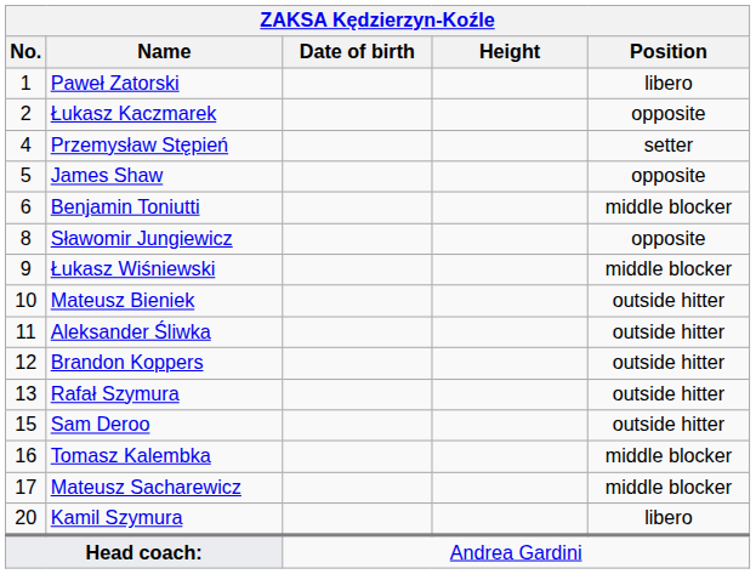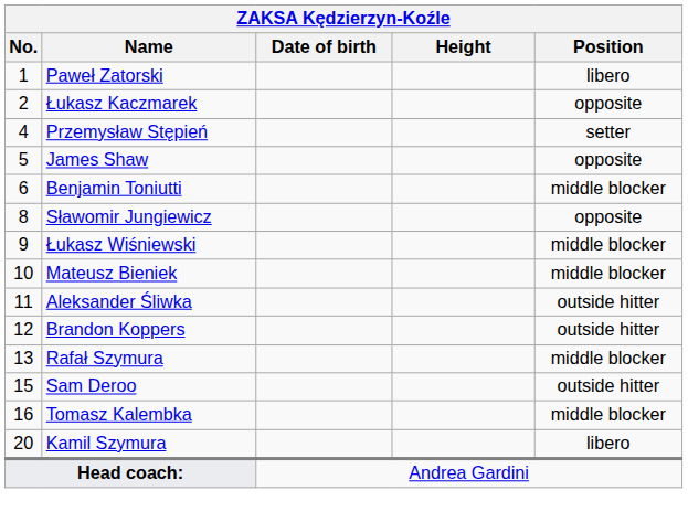 <table class="wikitable collapsible collapsed" style="font-size:100%; text-align:center">
 <tr>
 <th colspan=5 style="width:30em"><a href='#'>ZAKSA Kędzierzyn-Koźle</a></th>
 </tr>
 <tr>
 <th>No.</th>
 <th style="width:15em">Name</th>
 <th style="width:10em">Date of birth</th>
 <th style="width:10em">Height</th>
 <th style="width:10em">Position</th>
 </tr>
 <tr>
 <td>1</td>
 <td align=left> <a href='#'>Paweł Zatorski</a></td>
 <td align=right></td>
 <td></td>
 <td>libero</td>
 </tr>
 <tr>
 <td>2</td>
 <td align=left> <a href='#'>Łukasz Kaczmarek</a></td>
 <td align=right></td>
 <td></td>
 <td>opposite</td>
 </tr>
 <tr>
 <td>4</td>
 <td align=left> <a href='#'>Przemysław Stępień</a></td>
 <td align=right></td>
 <td></td>
 <td>setter</td>
 </tr>
 <tr>
 <td>5</td>
 <td align=left> <a href='#'>James Shaw</a></td>
 <td align=right></td>
 <td></td>
 <td>opposite</td>
 </tr>
 <tr>
 <td>6</td>
 <td align=left> <a href='#'>Benjamin Toniutti</a></td>
 <td align=right></td>
 <td></td>
 <td>middle blocker</td>
 </tr>
 <tr>
 <td>8</td>
 <td align=left> <a href='#'>Sławomir Jungiewicz</a></td>
 <td align=right></td>
 <td></td>
 <td>opposite</td>
 </tr>
 <tr>
 <td>9</td>
 <td align=left> <a href='#'>Łukasz Wiśniewski</a></td>
 <td align=right></td>
 <td></td>
 <td>middle blocker</td>
 </tr>
 <tr>
 <td>10</td>
 <td align=left> <a href='#'>Mateusz Bieniek</a></td>
 <td align=right></td>
 <td></td>
-<td>outside hitter</td>
+<td>middle blocker</td>
 </tr>
 <tr>
 <td>11</td>
 <td align=left> <a href='#'>Aleksander Śliwka</a></td>
 <td align=right></td>
 <td></td>
 <td>outside hitter</td>
 </tr>
 <tr>
 <td>12</td>
 <td align=left> <a href='#'>Brandon Koppers</a></td>
 <td align=right></td>
 <td></td>
 <td>outside hitter</td>
 </tr>
 <tr>
 <td>13</td>
 <td align=left> <a href='#'>Rafał Szymura</a></td>
 <td align=right></td>
 <td></td>
-<td>outside hitter</td>
+<td>middle blocker</td>
 </tr>
 <tr>
 <td>15</td>
 <td align=left> <a href='#'>Sam Deroo</a></td>
 <td align=right></td>
 <td></td>
 <td>outside hitter</td>
 </tr>
 <tr>
 <td>16</td>
 <td align=left> <a href='#'>Tomasz Kalembka</a></td>
 <td align=right></td>
 <td></td>
 <td>middle blocker</td>
 </tr>
 <tr>
-<td>17</td>
-<td align=left> <a href='#'>Mateusz Sacharewicz</a></td>
-<td align=right></td>
-<td></td>
-<td>middle blocker</td>
-</tr>
-<tr>
 <td>20</td>
 <td align=left> <a href='#'>Kamil Szymura</a></td>
 <td align=right></td>
 <td></td>
 <td>libero</td>
 </tr>
 <tr style="border-top: 3px solid grey">
 <td colspan=2 style="background:#EAECF0"><strong>Head coach:</strong></td>
 <td colspan=3> <a href='#'>Andrea Gardini</a></td>
 </tr>
 </table>
